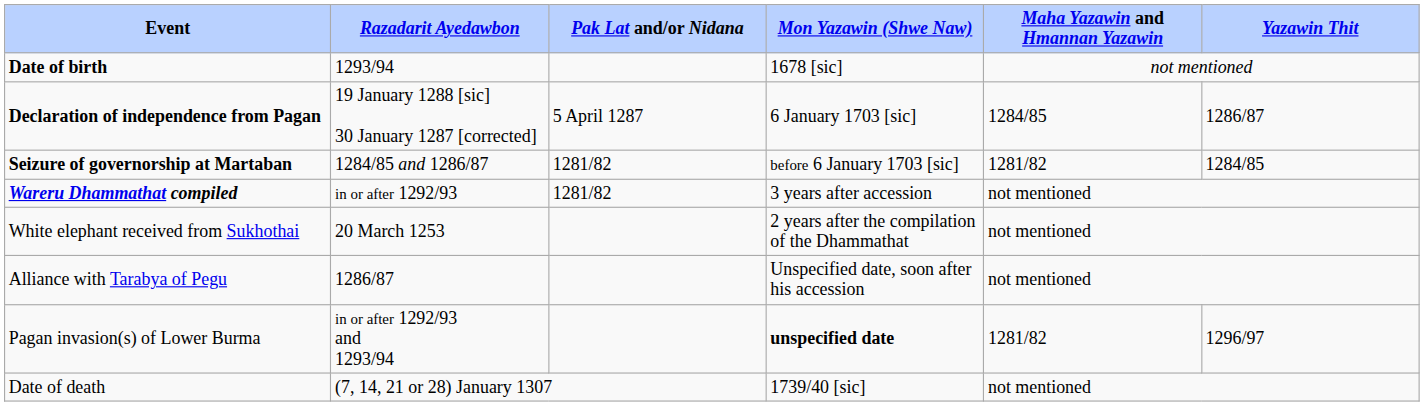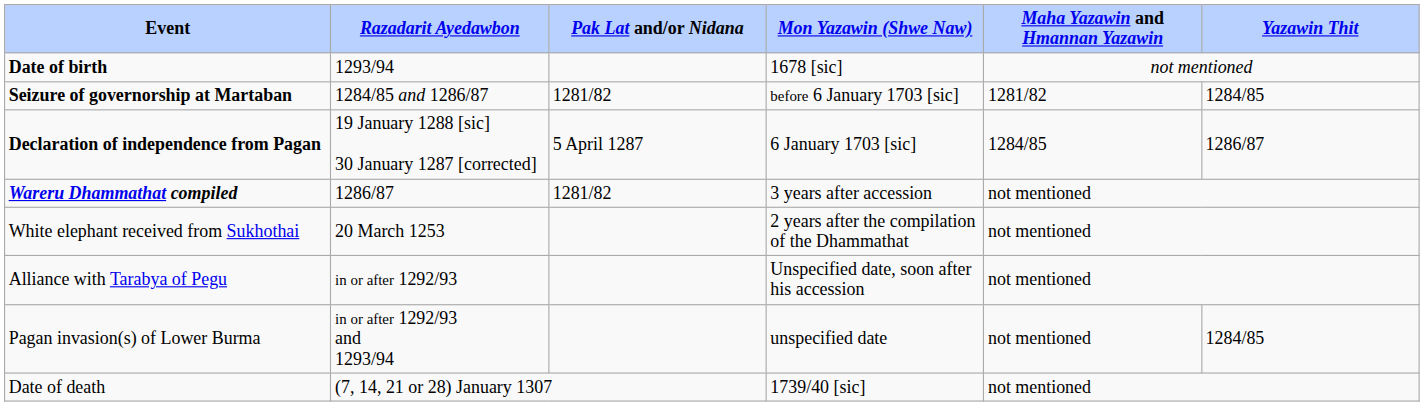 <table width=100% class="wikitable">
 <tr>
 <th style="background-color:#B9D1FF" width=15%>Event</th>
 <th style="background-color:#B9D1FF" width=10%><em><a href='#'>Razadarit Ayedawbon</a></em></th>
 <th style="background-color:#B9D1FF" width=10%><em><a href='#'>Pak Lat</a></em> and/or <em>Nidana</em></th>
 <th style="background-color:#B9D1FF" width=10%><em><a href='#'>Mon Yazawin (Shwe Naw)</a></em></th>
 <th style="background-color:#B9D1FF" width=10%><em><a href='#'>Maha Yazawin</a></em> and <em><a href='#'>Hmannan Yazawin</a></em></th>
 <th style="background-color:#B9D1FF" width=10%><em><a href='#'>Yazawin Thit</a></em></th>
 </tr>
 <tr>
 <td><strong>Date of birth</strong></td>
 <td>1293/94</td>
 <td></td>
 <td> 1678 [sic]</td>
 <td colspan=2 style="text-align:center;"><em>not mentioned</em></td>
 </tr>
 <tr>
+<td><strong>Seizure of governorship at Martaban</strong></td>
+<td>1284/85 <em>and</em> 1286/87</td>
+<td>1281/82</td>
+<td><small>before</small> 6 January 1703 [sic]</td>
+<td>1281/82</td>
+<td>1284/85</td>
+</tr>
+<tr>
 <td><strong>Declaration of independence from Pagan</strong></td>
 <td>19 January 1288 [sic] <br> <br> 30 January 1287 [corrected]</td>
 <td>5 April 1287</td>
 <td>6 January 1703 [sic]</td>
 <td>1284/85</td>
 <td>1286/87</td>
 </tr>
 <tr>
-<td><strong>Seizure of governorship at Martaban</strong></td>
-<td>1284/85 <em>and</em> 1286/87</td>
-<td>1281/82</td>
-<td><small>before</small> 6 January 1703 [sic]</td>
-<td>1281/82</td>
-<td>1284/85</td>
-</tr>
-<tr>
 <td><strong><em><a href='#'>Wareru Dhammathat</a><em> compiled<strong></td>
-<td><small>in or after</small> 1292/93</td>
+<td>1286/87</td>
 <td>1281/82</td>
 <td>3 years after accession</td>
 <td colspan=2></em>not mentioned<em></td>
 </tr>
 <tr>
 <td></strong>White elephant received from <a href='#'>Sukhothai</a><strong></td>
 <td>20 March 1253</td>
 <td></td>
 <td>2 years after the compilation of the </em>Dhammathat<em></td>
 <td colspan=2></em>not mentioned<em></td>
 </tr>
 <tr>
 <td></strong>Alliance with <a href='#'>Tarabya of Pegu</a><strong></td>
-<td>1286/87</td>
+<td><small>in or after</small> 1292/93</td>
 <td></td>
 <td>Unspecified date, soon after his accession</td>
 <td colspan=2></em>not mentioned<em></td>
 </tr>
 <tr>
 <td></strong>Pagan invasion(s) of Lower Burma<strong></td>
 <td><small>in or after</small> 1292/93 <br> and <br>1293/94</td>
 <td></td>
-<td><strong>unspecified date</strong></td>
-<td>1281/82</td>
-<td>1296/97</td>
+<td>unspecified date</td>
+<td></em>not mentioned<em></td>
+<td>1284/85</td>
 </tr>
 <tr>
 <td></strong>Date of death<strong></td>
 <td colspan=2>(7, 14, 21 or 28) January 1307</td>
 <td>1739/40 [sic]</td>
 <td colspan=2></em>not mentioned<em></td>
 </tr>
 </table>
